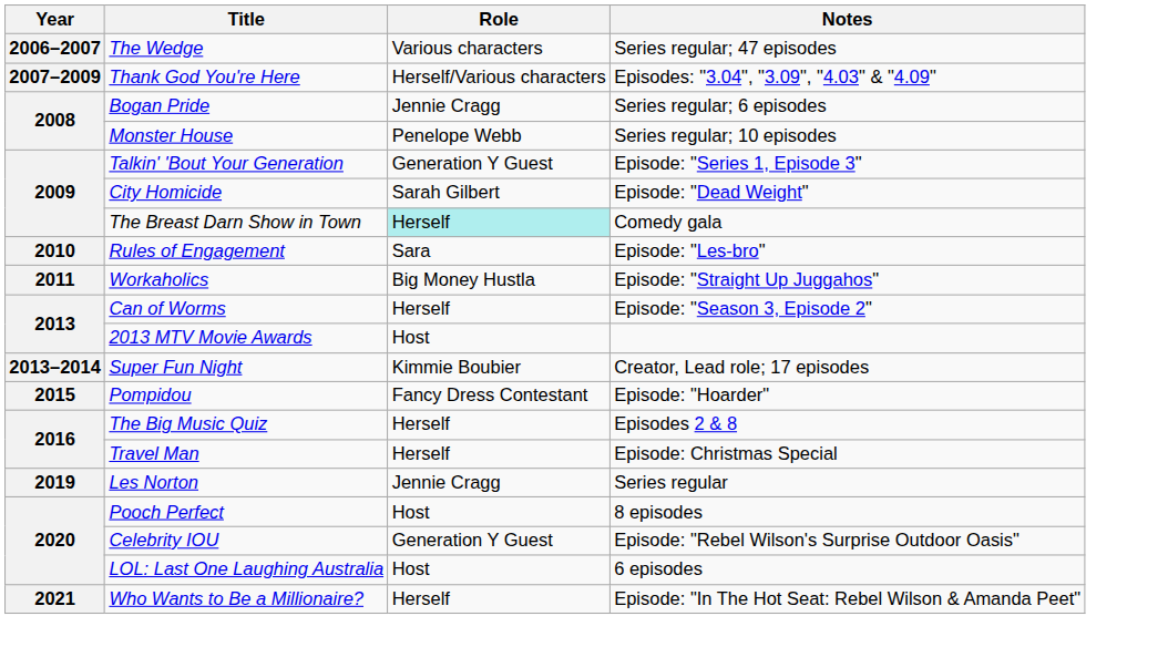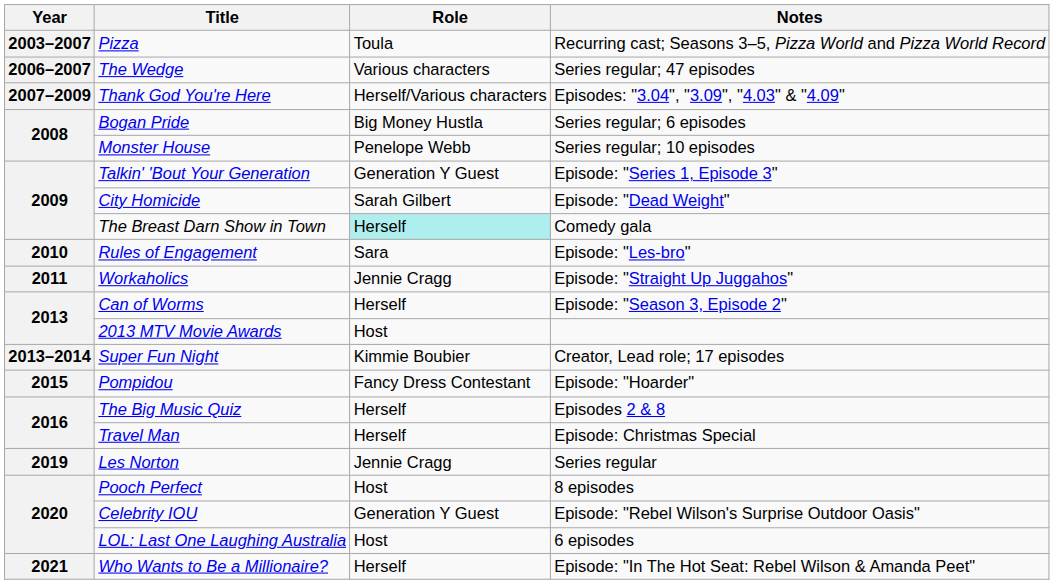 <table class="wikitable sortable plainrowheaders">
 <tr>
 <th scope="col">Year</th>
 <th scope="col">Title</th>
 <th scope="col">Role</th>
 <th scope="col" class="unsortable">Notes</th>
+</tr>
+<tr>
+<th scope="row">2003–2007</th>
+<td><em><a href='#'>Pizza</a></em></td>
+<td>Toula</td>
+<td>Recurring cast; Seasons 3–5, <em>Pizza World</em> and <em>Pizza World Record</em></td>
 </tr>
 <tr>
 <th scope="row">2006–2007</th>
 <td><em><a href='#'>The Wedge</a></em></td>
 <td>Various characters</td>
 <td>Series regular; 47 episodes</td>
 </tr>
 <tr>
 <th scope="row">2007–2009</th>
 <td><em><a href='#'>Thank God You're Here</a></em></td>
 <td>Herself/Various characters</td>
 <td>Episodes: "<a href='#'>3.04</a>", "<a href='#'>3.09</a>", "<a href='#'>4.03</a>" & "<a href='#'>4.09</a>"</td>
 </tr>
 <tr>
 <th rowspan="2" scope="row">2008</th>
 <td><em><a href='#'>Bogan Pride</a></em></td>
-<td>Jennie Cragg</td>
+<td>Big Money Hustla</td>
 <td>Series regular; 6 episodes</td>
 </tr>
 <tr>
 <td><em><a href='#'>Monster House</a></em></td>
 <td>Penelope Webb</td>
 <td>Series regular; 10 episodes</td>
 </tr>
 <tr>
 <th rowspan="3" scope="row">2009</th>
 <td><em><a href='#'>Talkin' 'Bout Your Generation</a></em></td>
 <td>Generation Y Guest</td>
 <td>Episode: "<a href='#'>Series 1, Episode 3</a>"</td>
 </tr>
 <tr>
 <td><em><a href='#'>City Homicide</a></em></td>
 <td>Sarah Gilbert</td>
 <td>Episode: "<a href='#'>Dead Weight</a>"</td>
 </tr>
 <tr>
 <td><em>The Breast Darn Show in Town</em></td>
 <td style="background: paleturquoise;">Herself</td>
 <td>Comedy gala</td>
 </tr>
 <tr>
 <th scope="row">2010</th>
 <td><em><a href='#'>Rules of Engagement</a></em></td>
 <td>Sara</td>
 <td>Episode: "<a href='#'>Les-bro</a>"</td>
 </tr>
 <tr>
 <th scope="row">2011</th>
 <td><em><a href='#'>Workaholics</a></em></td>
-<td>Big Money Hustla</td>
+<td>Jennie Cragg</td>
 <td>Episode: "<a href='#'>Straight Up Juggahos</a>"</td>
 </tr>
 <tr>
 <th rowspan="2" scope="row">2013</th>
 <td><em><a href='#'>Can of Worms</a></em></td>
 <td>Herself</td>
 <td>Episode: "<a href='#'>Season 3, Episode 2</a>"</td>
 </tr>
 <tr>
 <td><em><a href='#'>2013 MTV Movie Awards</a></em></td>
 <td>Host</td>
 <td></td>
 </tr>
 <tr>
 <th scope="row">2013–2014</th>
 <td><em><a href='#'>Super Fun Night</a></em></td>
 <td>Kimmie Boubier</td>
 <td>Creator, Lead role; 17 episodes</td>
 </tr>
 <tr>
 <th scope="row">2015</th>
 <td><em><a href='#'>Pompidou</a></em></td>
 <td>Fancy Dress Contestant</td>
 <td>Episode: "Hoarder"</td>
 </tr>
 <tr>
 <th rowspan="2" scope="row">2016</th>
 <td><em><a href='#'>The Big Music Quiz</a></em></td>
 <td>Herself</td>
 <td>Episodes <a href='#'>2 & 8</a></td>
 </tr>
 <tr>
 <td><em><a href='#'>Travel Man</a></em></td>
 <td>Herself</td>
 <td>Episode: Christmas Special</td>
 </tr>
 <tr>
 <th scope="row">2019</th>
 <td><em><a href='#'>Les Norton</a></em></td>
 <td>Jennie Cragg</td>
 <td>Series regular</td>
 </tr>
 <tr>
 <th rowspan="3" scope="row">2020</th>
 <td><em><a href='#'>Pooch Perfect</a></em></td>
 <td>Host</td>
 <td>8 episodes</td>
 </tr>
 <tr>
 <td><em><a href='#'>Celebrity IOU</a></em></td>
 <td>Generation Y Guest</td>
 <td>Episode: "Rebel Wilson's Surprise Outdoor Oasis"</td>
 </tr>
 <tr>
 <td><em><a href='#'>LOL: Last One Laughing Australia</a></em></td>
 <td>Host</td>
 <td>6 episodes</td>
 </tr>
 <tr>
 <th scope="row">2021</th>
 <td><em><a href='#'>Who Wants to Be a Millionaire?</a></em></td>
 <td>Herself</td>
 <td>Episode: "In The Hot Seat: Rebel Wilson & Amanda Peet"</td>
 </tr>
 </table>
